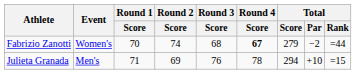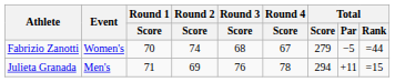 <table class=wikitable style="font-size:90%;">
 <tr>
 <th rowspan=2>Athlete</th>
 <th rowspan=2>Event</th>
 <th>Round 1</th>
 <th>Round 2</th>
 <th>Round 3</th>
 <th>Round 4</th>
 <th colspan=3>Total</th>
 </tr>
 <tr style="font-size:95%">
 <th>Score</th>
 <th>Score</th>
 <th>Score</th>
 <th>Score</th>
 <th>Score</th>
 <th>Par</th>
 <th>Rank</th>
 </tr>
 <tr align=center>
 <td align=left><a href='#'>Fabrizio Zanotti</a></td>
 <td align=left><a href='#'>Women's</a></td>
 <td>70</td>
 <td>74</td>
 <td>68</td>
-<td><strong>67</strong></td>
+<td>67</td>
 <td>279</td>
-<td>−2</td>
+<td>−5</td>
 <td>=44</td>
 </tr>
 <tr align=center>
 <td align=left><a href='#'>Julieta Granada</a></td>
 <td align=left><a href='#'>Men's</a></td>
 <td>71</td>
 <td>69</td>
 <td>76</td>
 <td>78</td>
 <td>294</td>
-<td>+10</td>
+<td>+11</td>
 <td>=15</td>
 </tr>
 </table>
